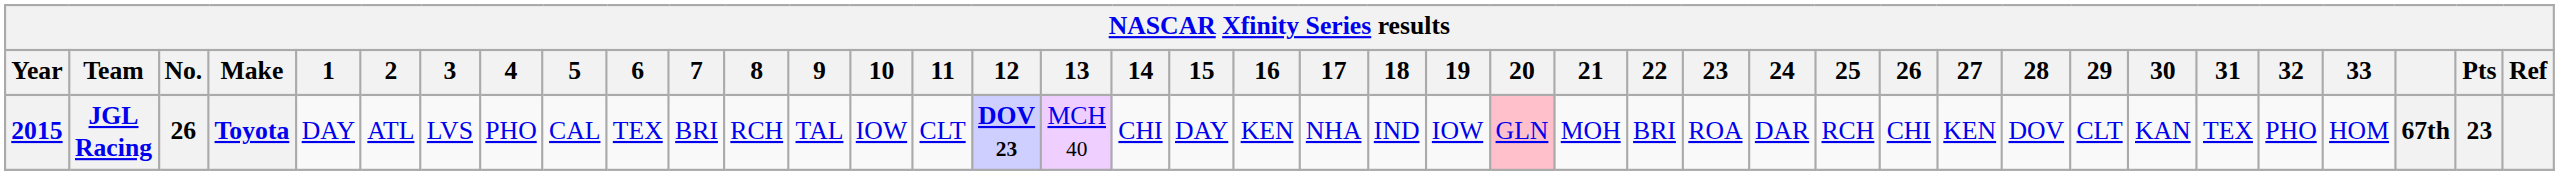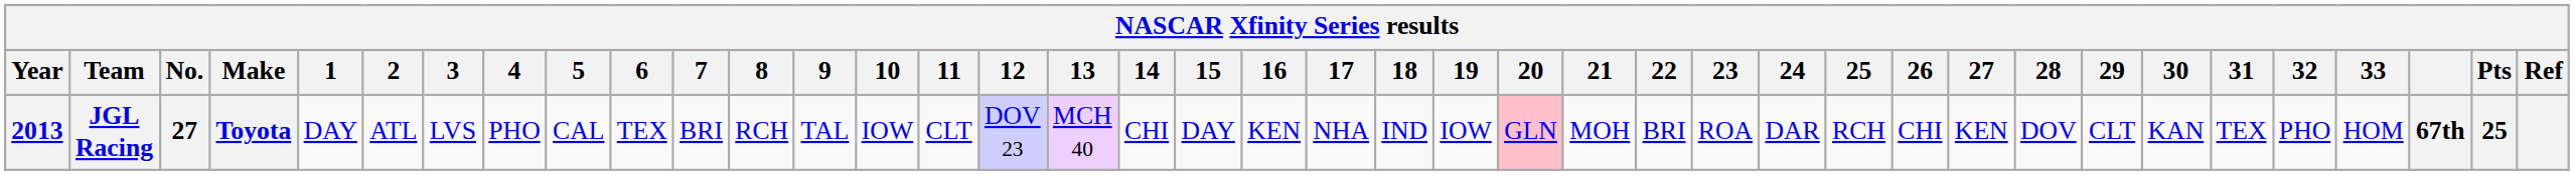 <table class="wikitable" style="text-align:center; font-size:75%">
 <tr>
 <th colspan=42><a href='#'>NASCAR</a> <a href='#'>Xfinity Series</a> results</th>
 </tr>
 <tr>
 <th>Year</th>
 <th>Team</th>
 <th>No.</th>
 <th>Make</th>
 <th>1</th>
 <th>2</th>
 <th>3</th>
 <th>4</th>
 <th>5</th>
 <th>6</th>
 <th>7</th>
 <th>8</th>
 <th>9</th>
 <th>10</th>
 <th>11</th>
 <th>12</th>
 <th>13</th>
 <th>14</th>
 <th>15</th>
 <th>16</th>
 <th>17</th>
 <th>18</th>
 <th>19</th>
 <th>20</th>
 <th>21</th>
 <th>22</th>
 <th>23</th>
 <th>24</th>
 <th>25</th>
 <th>26</th>
 <th>27</th>
 <th>28</th>
 <th>29</th>
 <th>30</th>
 <th>31</th>
 <th>32</th>
 <th>33</th>
 <th></th>
 <th>Pts</th>
 <th>Ref</th>
 </tr>
 <tr>
-<th><a href='#'>2015</a></th>
+<th><a href='#'>2013</a></th>
 <th><a href='#'>JGL Racing</a></th>
-<th>26</th>
+<th>27</th>
 <th><a href='#'>Toyota</a></th>
 <td><a href='#'>DAY</a></td>
 <td><a href='#'>ATL</a></td>
 <td><a href='#'>LVS</a></td>
 <td><a href='#'>PHO</a></td>
 <td><a href='#'>CAL</a></td>
 <td><a href='#'>TEX</a></td>
 <td><a href='#'>BRI</a></td>
 <td><a href='#'>RCH</a></td>
 <td><a href='#'>TAL</a></td>
 <td><a href='#'>IOW</a></td>
 <td><a href='#'>CLT</a></td>
-<td style="background:#CFCFFF;"><strong><a href='#'>DOV</a><br><small>23</small></strong></td>
+<td style="background:#CFCFFF;"><a href='#'>DOV</a><br><small>23</small></td>
 <td style="background:#EFCFFF;"><a href='#'>MCH</a><br><small>40</small></td>
 <td><a href='#'>CHI</a></td>
 <td><a href='#'>DAY</a></td>
 <td><a href='#'>KEN</a></td>
 <td><a href='#'>NHA</a></td>
 <td><a href='#'>IND</a></td>
 <td><a href='#'>IOW</a></td>
 <td style="background: pink;"><a href='#'>GLN</a></td>
 <td><a href='#'>MOH</a></td>
 <td><a href='#'>BRI</a></td>
 <td><a href='#'>ROA</a></td>
 <td><a href='#'>DAR</a></td>
 <td><a href='#'>RCH</a></td>
 <td><a href='#'>CHI</a></td>
 <td><a href='#'>KEN</a></td>
 <td><a href='#'>DOV</a></td>
 <td><a href='#'>CLT</a></td>
 <td><a href='#'>KAN</a></td>
 <td><a href='#'>TEX</a></td>
 <td><a href='#'>PHO</a></td>
 <td><a href='#'>HOM</a></td>
 <th>67th</th>
-<th>23</th>
+<th>25</th>
 <th></th>
 </tr>
 </table>
